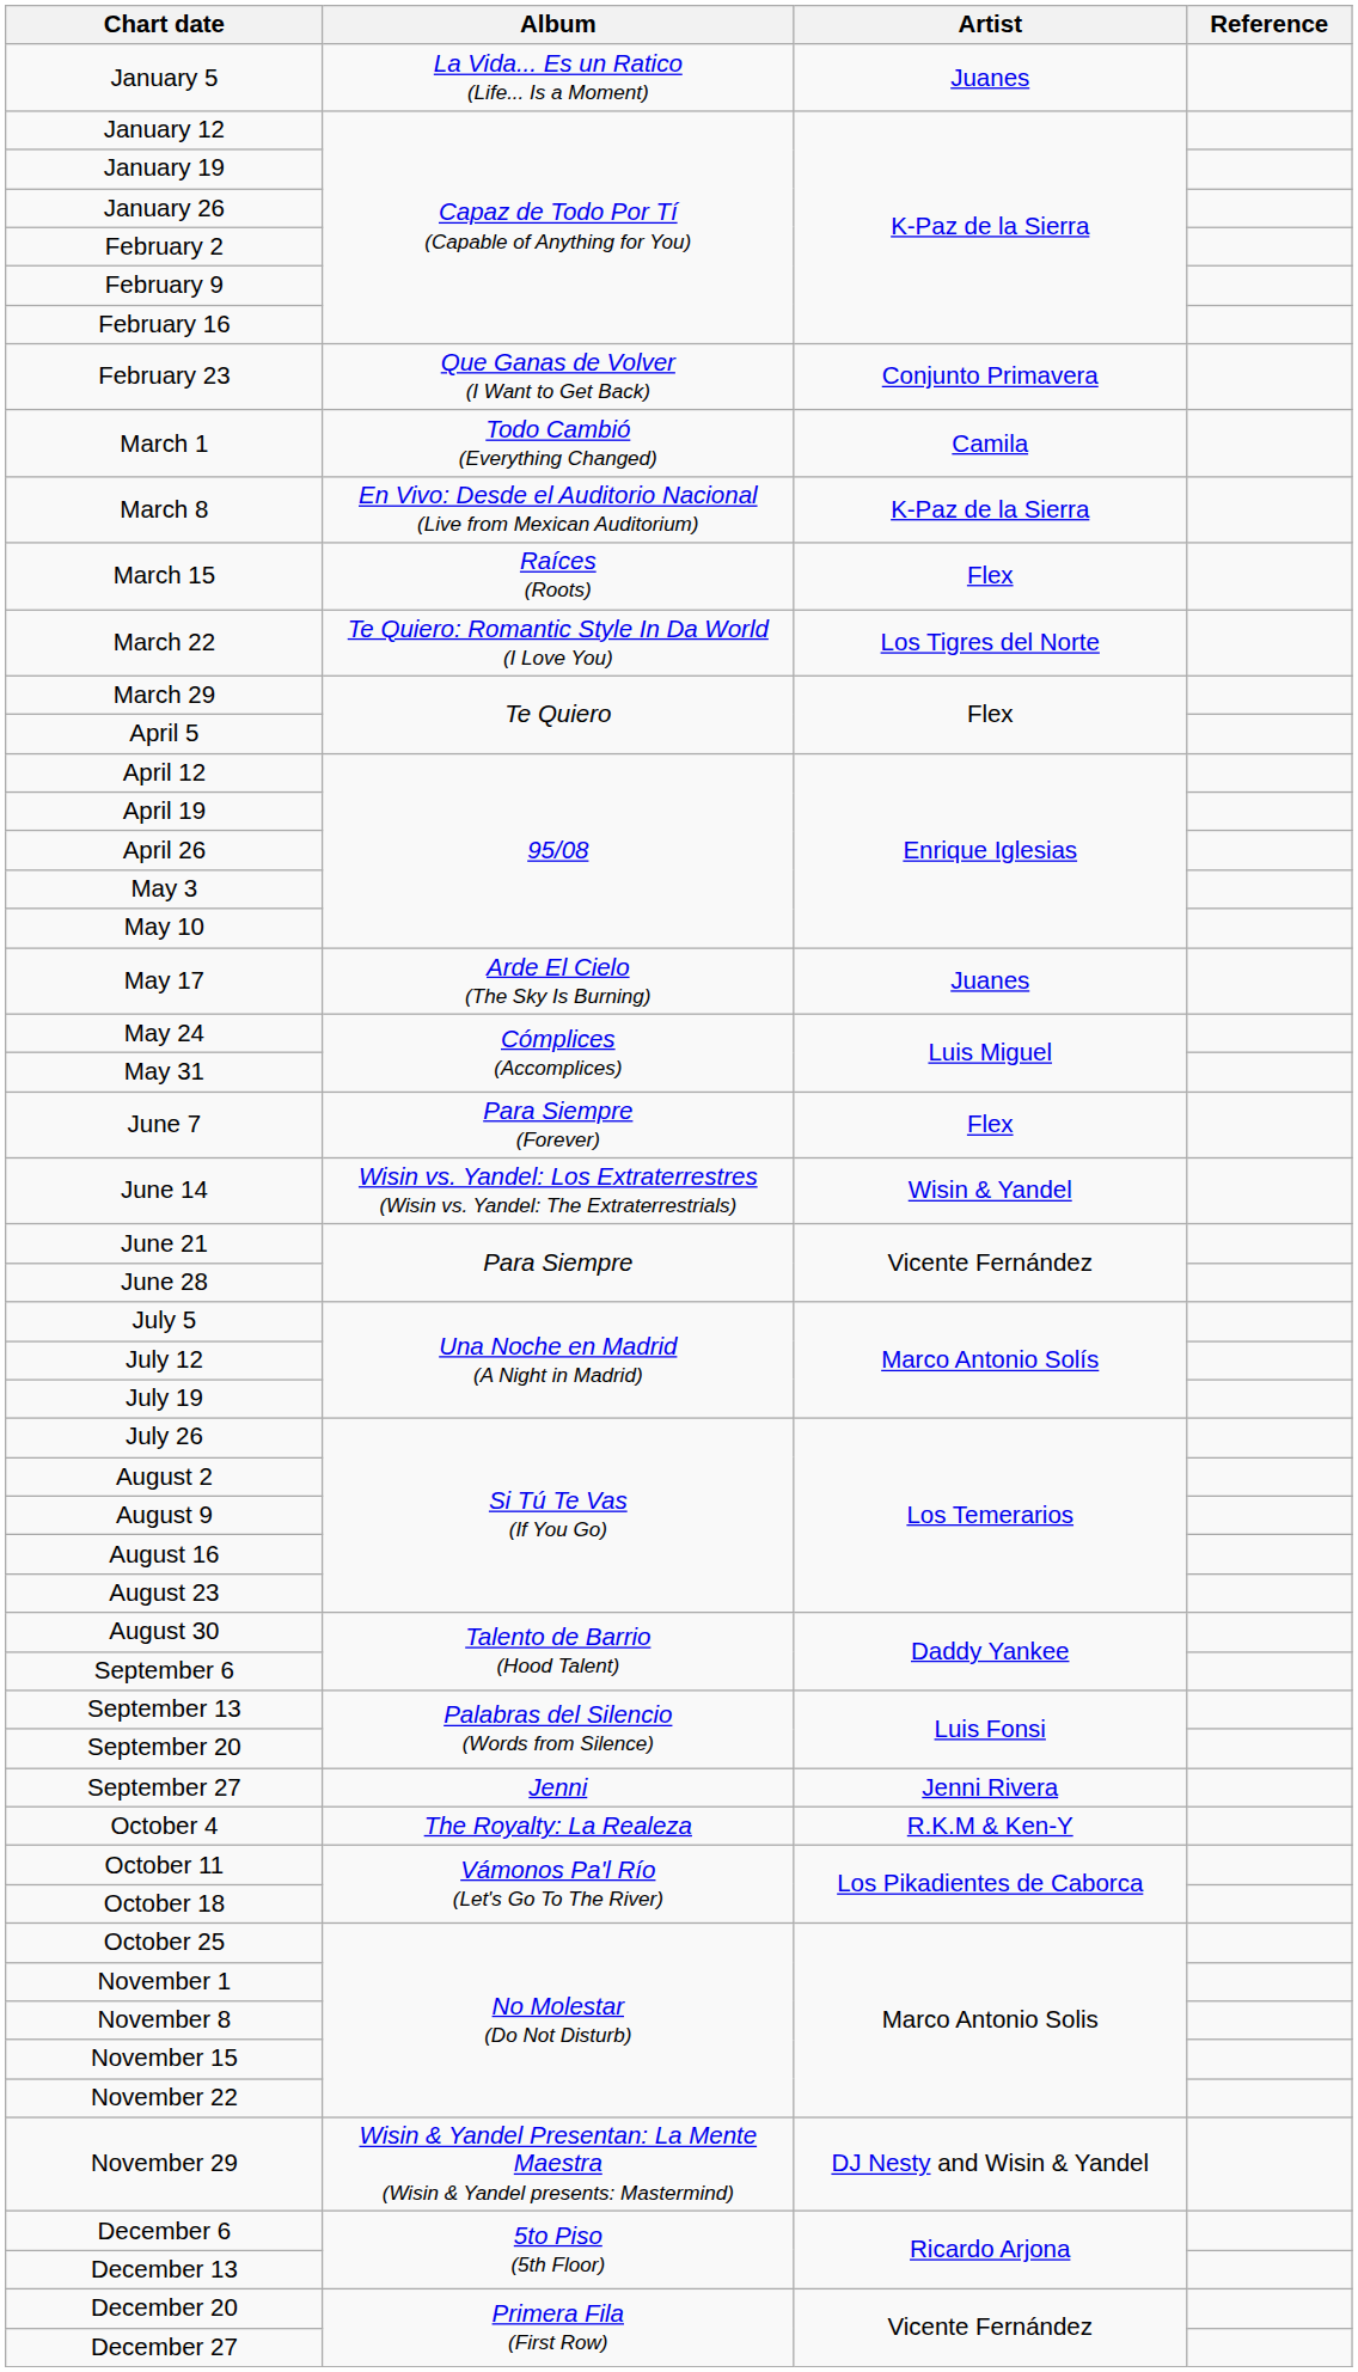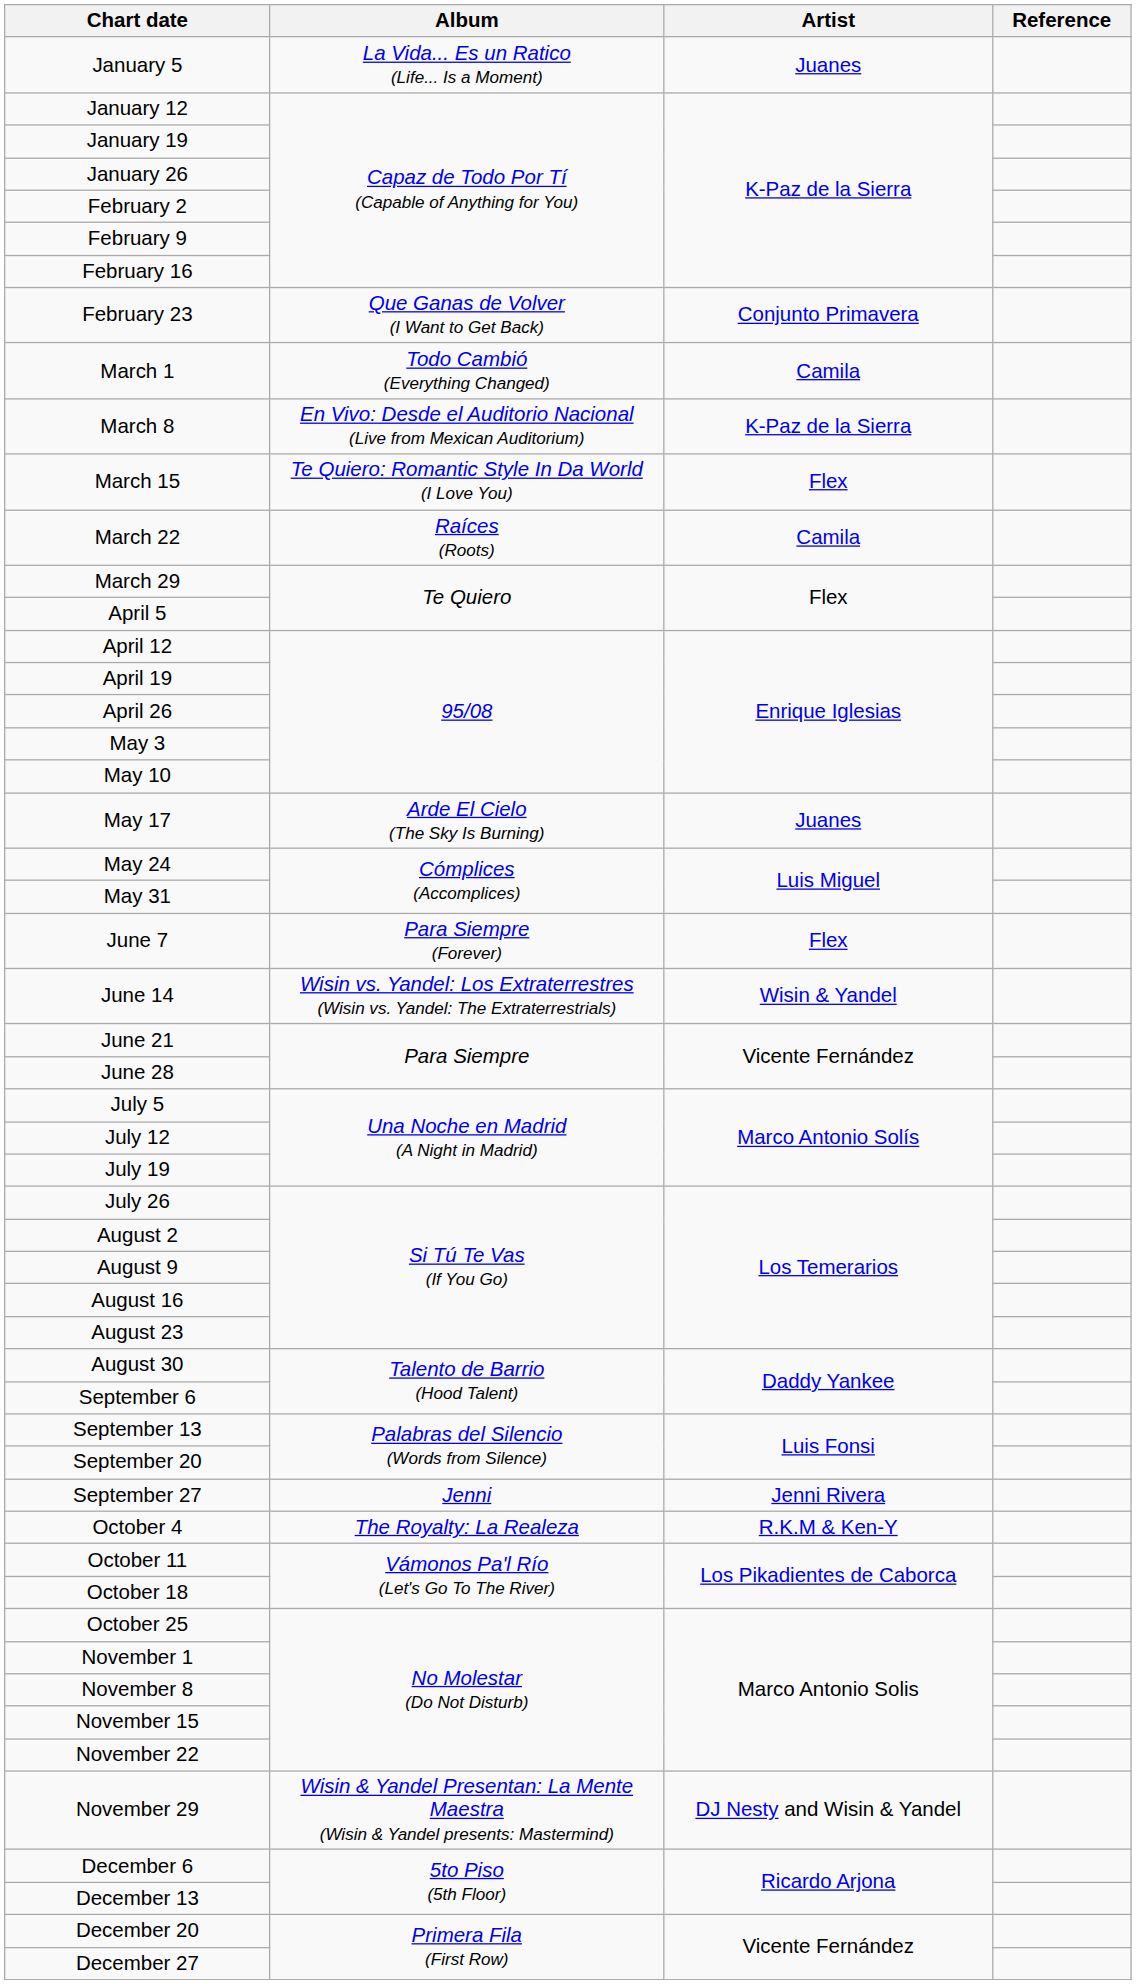 <table class="wikitable" style="text-align: center">
 <tr>
 <th width="200"><strong>Chart date</strong></th>
 <th width="300"><strong>Album</strong></th>
 <th width="250"><strong>Artist</strong></th>
 <th width="100" class="unsortable"><strong>Reference</strong></th>
 </tr>
 <tr>
 <td>January 5</td>
 <td><em><a href='#'>La Vida... Es un Ratico</a></em> <br><small><em>(Life... Is a Moment)</em></small></td>
 <td><a href='#'>Juanes</a></td>
 <td></td>
 </tr>
 <tr>
 <td>January 12</td>
 <td rowspan="6"><em><a href='#'>Capaz de Todo Por Tí</a></em><br><small><em>(Capable of Anything for You)</em></small></td>
 <td rowspan="6"><a href='#'>K-Paz de la Sierra</a></td>
 <td></td>
 </tr>
 <tr>
 <td>January 19</td>
 <td></td>
 </tr>
 <tr>
 <td>January 26</td>
 <td></td>
 </tr>
 <tr>
 <td>February 2</td>
 <td></td>
 </tr>
 <tr>
 <td>February 9</td>
 <td></td>
 </tr>
 <tr>
 <td>February 16</td>
 <td></td>
 </tr>
 <tr>
 <td>February 23</td>
 <td><em><a href='#'>Que Ganas de Volver</a></em> <br><small><em>(I Want to Get Back)</em></small></td>
 <td><a href='#'>Conjunto Primavera</a></td>
 <td></td>
 </tr>
 <tr>
 <td>March 1</td>
 <td><em><a href='#'>Todo Cambió</a></em> <br><small><em>(Everything Changed)</em></small></td>
 <td><a href='#'>Camila</a></td>
 <td></td>
 </tr>
 <tr>
 <td>March 8</td>
 <td><em><a href='#'>En Vivo: Desde el Auditorio Nacional</a></em> <br><small><em>(Live from Mexican Auditorium)</em></small></td>
 <td><a href='#'>K-Paz de la Sierra</a></td>
 <td></td>
 </tr>
 <tr>
 <td>March 15</td>
-<td><em><a href='#'>Raíces</a></em> <br><small><em>(Roots)</em></small></td>
+<td><em><a href='#'>Te Quiero: Romantic Style In Da World</a></em> <br><small><em>(I Love You)</em></small></td>
 <td><a href='#'>Flex</a></td>
 <td></td>
 </tr>
 <tr>
 <td>March 22</td>
-<td><em><a href='#'>Te Quiero: Romantic Style In Da World</a></em> <br><small><em>(I Love You)</em></small></td>
-<td><a href='#'>Los Tigres del Norte</a></td>
+<td><em><a href='#'>Raíces</a></em> <br><small><em>(Roots)</em></small></td>
+<td><a href='#'>Camila</a></td>
 <td></td>
 </tr>
 <tr>
 <td>March 29</td>
 <td rowspan="2"><em>Te Quiero</em></td>
 <td rowspan="2">Flex</td>
 <td></td>
 </tr>
 <tr>
 <td>April 5</td>
 <td></td>
 </tr>
 <tr>
 <td>April 12</td>
 <td rowspan="5"><em><a href='#'>95/08</a></em></td>
 <td rowspan="5"><a href='#'>Enrique Iglesias</a></td>
 <td></td>
 </tr>
 <tr>
 <td>April 19</td>
 <td></td>
 </tr>
 <tr>
 <td>April 26</td>
 <td></td>
 </tr>
 <tr>
 <td>May 3</td>
 <td></td>
 </tr>
 <tr>
 <td>May 10</td>
 <td></td>
 </tr>
 <tr>
 <td>May 17</td>
 <td><em><a href='#'>Arde El Cielo</a></em> <br><small><em>(The Sky Is Burning)</em></small></td>
 <td><a href='#'>Juanes</a></td>
 <td></td>
 </tr>
 <tr>
 <td>May 24</td>
 <td rowspan="2"><em><a href='#'>Cómplices</a></em> <br><small><em>(Accomplices)</em></small></td>
 <td rowspan="2"><a href='#'>Luis Miguel</a></td>
 <td></td>
 </tr>
 <tr>
 <td>May 31</td>
 <td></td>
 </tr>
 <tr>
 <td>June 7</td>
 <td><em><a href='#'>Para Siempre</a></em> <br><small><em>(Forever)</em></small></td>
 <td><a href='#'>Flex</a></td>
 <td></td>
 </tr>
 <tr>
 <td>June 14</td>
 <td><em><a href='#'>Wisin vs. Yandel: Los Extraterrestres</a></em> <br><small><em>(Wisin vs. Yandel: The Extraterrestrials)</em></small></td>
 <td><a href='#'>Wisin & Yandel</a></td>
 <td></td>
 </tr>
 <tr>
 <td>June 21</td>
 <td rowspan="2"><em>Para Siempre</em></td>
 <td rowspan="2">Vicente Fernández</td>
 <td></td>
 </tr>
 <tr>
 <td>June 28</td>
 <td></td>
 </tr>
 <tr>
 <td>July 5</td>
 <td rowspan="3"><em><a href='#'>Una Noche en Madrid</a></em> <br><small><em>(A Night in Madrid)</em></small></td>
 <td rowspan="3"><a href='#'>Marco Antonio Solís</a></td>
 <td></td>
 </tr>
 <tr>
 <td>July 12</td>
 <td></td>
 </tr>
 <tr>
 <td>July 19</td>
 <td></td>
 </tr>
 <tr>
 <td>July 26</td>
 <td rowspan="5"><em><a href='#'>Si Tú Te Vas</a></em> <br><small><em>(If You Go)</em></small></td>
 <td rowspan="5"><a href='#'>Los Temerarios</a></td>
 <td></td>
 </tr>
 <tr>
 <td>August 2</td>
 <td></td>
 </tr>
 <tr>
 <td>August 9</td>
 <td></td>
 </tr>
 <tr>
 <td>August 16</td>
 <td></td>
 </tr>
 <tr>
 <td>August 23</td>
 <td></td>
 </tr>
 <tr>
 <td>August 30</td>
 <td rowspan="2"><em><a href='#'>Talento de Barrio</a></em> <br><small><em>(Hood Talent)</em></small></td>
 <td rowspan="2"><a href='#'>Daddy Yankee</a></td>
 <td></td>
 </tr>
 <tr>
 <td>September 6</td>
 <td></td>
 </tr>
 <tr>
 <td>September 13</td>
 <td rowspan="2"><em><a href='#'>Palabras del Silencio</a></em> <br><small><em>(Words from Silence)</em></small></td>
 <td rowspan="2"><a href='#'>Luis Fonsi</a></td>
 <td></td>
 </tr>
 <tr>
 <td>September 20</td>
 <td></td>
 </tr>
 <tr>
 <td>September 27</td>
 <td><em><a href='#'>Jenni</a></em></td>
 <td><a href='#'>Jenni Rivera</a></td>
 <td></td>
 </tr>
 <tr>
 <td>October 4</td>
 <td><em><a href='#'>The Royalty: La Realeza</a></em></td>
 <td><a href='#'>R.K.M & Ken-Y</a></td>
 <td></td>
 </tr>
 <tr>
 <td>October 11</td>
 <td rowspan="2"><em><a href='#'>Vámonos Pa'l Río</a></em> <br><small><em>(Let's Go To The River)</em></small></td>
 <td rowspan="2"><a href='#'>Los Pikadientes de Caborca</a></td>
 <td></td>
 </tr>
 <tr>
 <td>October 18</td>
 <td></td>
 </tr>
 <tr>
 <td>October 25</td>
 <td rowspan="5"><em><a href='#'>No Molestar</a></em> <br><small><em>(Do Not Disturb)</em></small></td>
 <td rowspan="5">Marco Antonio Solis</td>
 <td></td>
 </tr>
 <tr>
 <td>November 1</td>
 <td></td>
 </tr>
 <tr>
 <td>November 8</td>
 <td></td>
 </tr>
 <tr>
 <td>November 15</td>
 <td></td>
 </tr>
 <tr>
 <td>November 22</td>
 <td></td>
 </tr>
 <tr>
 <td>November 29</td>
 <td><em><a href='#'>Wisin & Yandel Presentan: La Mente Maestra</a></em> <br><small><em>(Wisin & Yandel presents: Mastermind)</em></small></td>
 <td><a href='#'>DJ Nesty</a> and Wisin & Yandel</td>
 <td></td>
 </tr>
 <tr>
 <td>December 6</td>
 <td rowspan="2"><em><a href='#'>5to Piso</a></em> <br><small><em>(5th Floor)</em></small></td>
 <td rowspan="2"><a href='#'>Ricardo Arjona</a></td>
 <td></td>
 </tr>
 <tr>
 <td>December 13</td>
 <td></td>
 </tr>
 <tr>
 <td>December 20</td>
 <td rowspan="2"><em><a href='#'>Primera Fila</a></em> <br><small><em>(First Row)</em></small></td>
 <td rowspan="2">Vicente Fernández</td>
 <td></td>
 </tr>
 <tr>
 <td>December 27</td>
 <td></td>
 </tr>
 </table>
